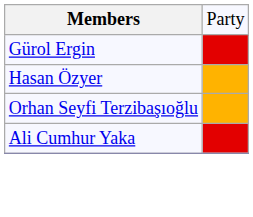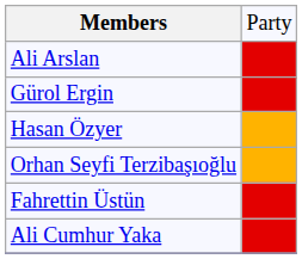 <table class=wikitable style="border:1px solid #8888aa; background-color:#f7f8ff; padding:0px; font-size:90%;">
 <tr>
 <th>Members</th>
 <td>Party</td>
+</tr>
+<tr>
+<td><a href='#'>Ali Arslan</a></td>
+<td style="background: #e30000"></td>
 </tr>
 <tr>
 <td><a href='#'>Gürol Ergin</a></td>
 <td style="background: #e30000"></td>
 </tr>
 <tr>
 <td><a href='#'>Hasan Özyer</a></td>
 <td style="background: #ffb300"></td>
 </tr>
 <tr>
 <td><a href='#'>Orhan Seyfi Terzibaşıoğlu</a></td>
 <td style="background: #ffb300"></td>
 </tr>
 <tr>
+<td><a href='#'>Fahrettin Üstün</a></td>
+<td style="background: #e30000"></td>
+</tr>
+<tr>
 <td><a href='#'>Ali Cumhur Yaka</a></td>
 <td style="background: #e30000"></td>
 </tr>
 <tr>
 </tr>
 </table>
